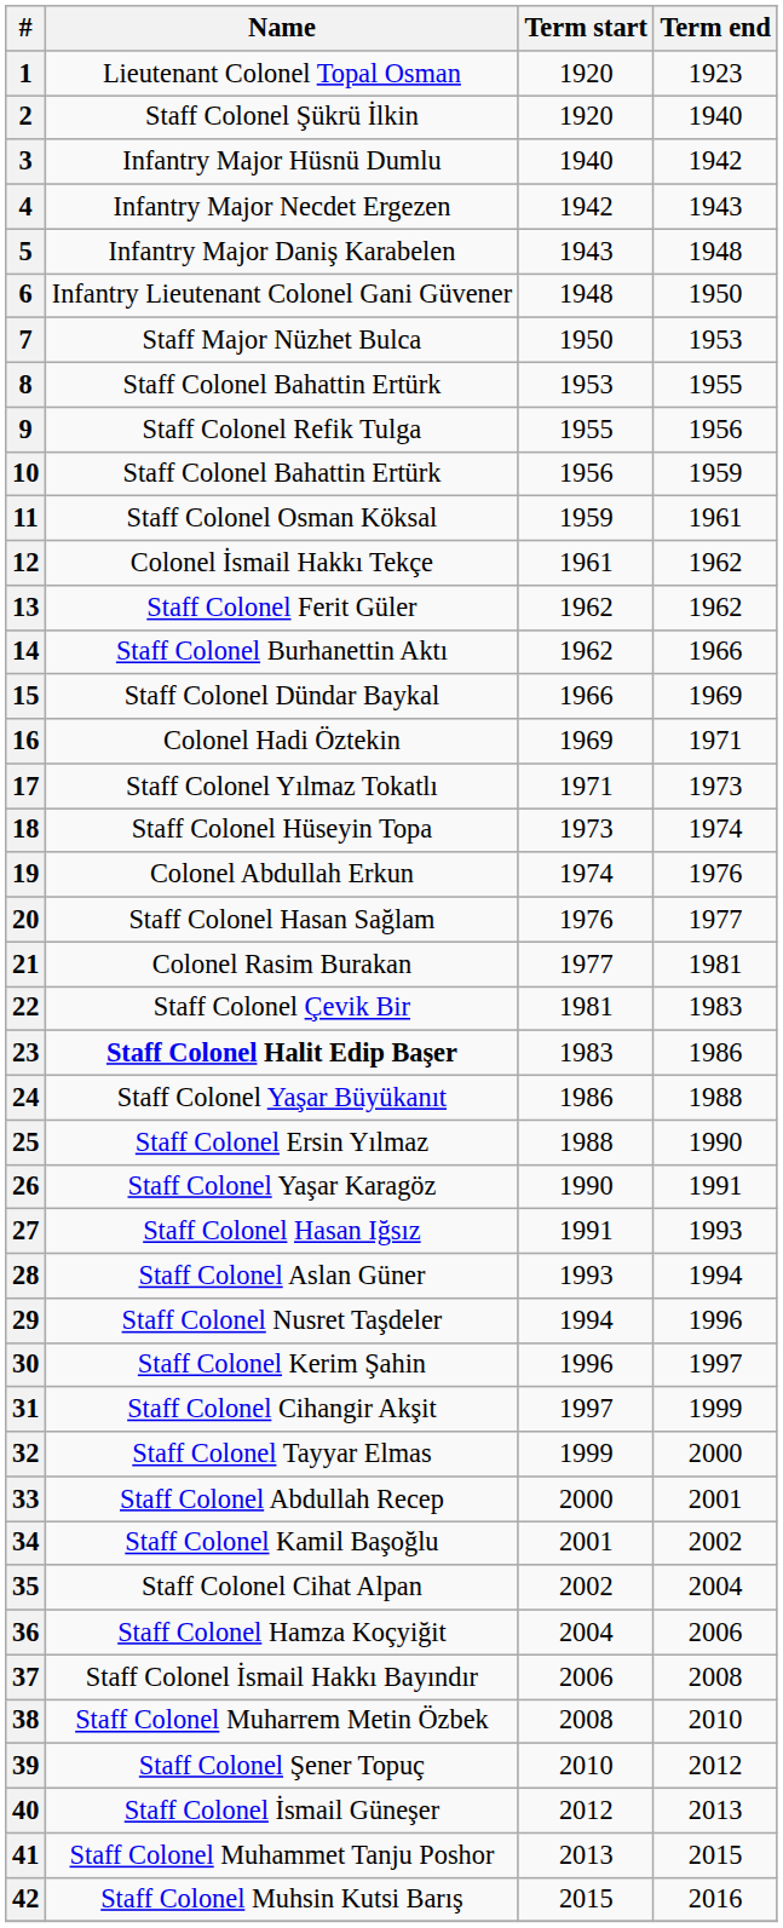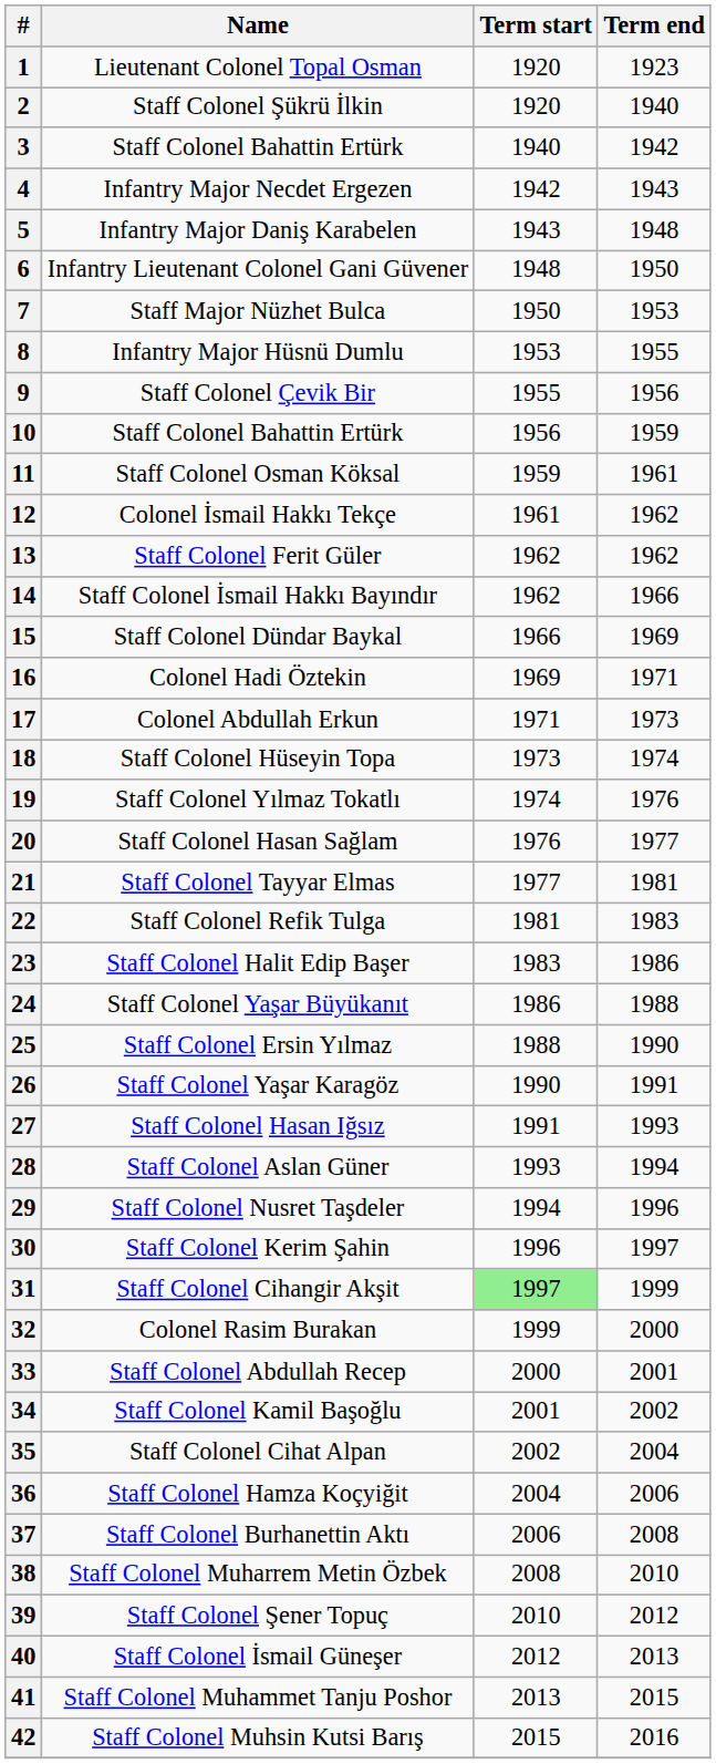 <table class="wikitable" style="text-align:center; font-size:90%;">
 <tr>
 <th>#</th>
 <th>Name</th>
 <th>Term start</th>
 <th>Term end</th>
 </tr>
 <tr>
 <th>1</th>
 <td>Lieutenant Colonel <a href='#'>Topal Osman</a></td>
 <td>1920</td>
 <td>1923</td>
 </tr>
 <tr>
 <th>2</th>
 <td>Staff Colonel Şükrü İlkin</td>
 <td>1920</td>
 <td>1940</td>
 </tr>
 <tr>
 <th>3</th>
-<td>Infantry Major Hüsnü Dumlu</td>
+<td>Staff Colonel Bahattin Ertürk</td>
 <td>1940</td>
 <td>1942</td>
 </tr>
 <tr>
 <th>4</th>
 <td>Infantry Major Necdet Ergezen</td>
 <td>1942</td>
 <td>1943</td>
 </tr>
 <tr>
 <th>5</th>
 <td>Infantry Major Daniş Karabelen</td>
 <td>1943</td>
 <td>1948</td>
 </tr>
 <tr>
 <th>6</th>
 <td>Infantry Lieutenant Colonel Gani Güvener</td>
 <td>1948</td>
 <td>1950</td>
 </tr>
 <tr>
 <th>7</th>
 <td>Staff Major Nüzhet Bulca</td>
 <td>1950</td>
 <td>1953</td>
 </tr>
 <tr>
 <th>8</th>
-<td>Staff Colonel Bahattin Ertürk</td>
+<td>Infantry Major Hüsnü Dumlu</td>
 <td>1953</td>
 <td>1955</td>
 </tr>
 <tr>
 <th>9</th>
-<td>Staff Colonel Refik Tulga</td>
+<td>Staff Colonel <a href='#'>Çevik Bir</a></td>
 <td>1955</td>
 <td>1956</td>
 </tr>
 <tr>
 <th>10</th>
 <td>Staff Colonel Bahattin Ertürk</td>
 <td>1956</td>
 <td>1959</td>
 </tr>
 <tr>
 <th>11</th>
 <td>Staff Colonel Osman Köksal</td>
 <td>1959</td>
 <td>1961</td>
 </tr>
 <tr>
 <th>12</th>
 <td>Colonel İsmail Hakkı Tekçe</td>
 <td>1961</td>
 <td>1962</td>
 </tr>
 <tr>
 <th>13</th>
 <td><a href='#'>Staff Colonel</a> Ferit Güler</td>
 <td>1962</td>
 <td>1962</td>
 </tr>
 <tr>
 <th>14</th>
-<td><a href='#'>Staff Colonel</a> Burhanettin Aktı</td>
+<td>Staff Colonel İsmail Hakkı Bayındır</td>
 <td>1962</td>
 <td>1966</td>
 </tr>
 <tr>
 <th>15</th>
 <td>Staff Colonel Dündar Baykal</td>
 <td>1966</td>
 <td>1969</td>
 </tr>
 <tr>
 <th>16</th>
 <td>Colonel Hadi Öztekin</td>
 <td>1969</td>
 <td>1971</td>
 </tr>
 <tr>
 <th>17</th>
-<td>Staff Colonel Yılmaz Tokatlı</td>
+<td>Colonel Abdullah Erkun</td>
 <td>1971</td>
 <td>1973</td>
 </tr>
 <tr>
 <th>18</th>
 <td>Staff Colonel Hüseyin Topa</td>
 <td>1973</td>
 <td>1974</td>
 </tr>
 <tr>
 <th>19</th>
-<td>Colonel Abdullah Erkun</td>
+<td>Staff Colonel Yılmaz Tokatlı</td>
 <td>1974</td>
 <td>1976</td>
 </tr>
 <tr>
 <th>20</th>
 <td>Staff Colonel Hasan Sağlam</td>
 <td>1976</td>
 <td>1977</td>
 </tr>
 <tr>
 <th>21</th>
-<td>Colonel Rasim Burakan</td>
+<td><a href='#'>Staff Colonel</a> Tayyar Elmas</td>
 <td>1977</td>
 <td>1981</td>
 </tr>
 <tr>
 <th>22</th>
-<td>Staff Colonel <a href='#'>Çevik Bir</a></td>
+<td>Staff Colonel Refik Tulga</td>
 <td>1981</td>
 <td>1983</td>
 </tr>
 <tr>
 <th>23</th>
-<td><strong><a href='#'>Staff Colonel</a> Halit Edip Başer</strong></td>
+<td><a href='#'>Staff Colonel</a> Halit Edip Başer</td>
 <td>1983</td>
 <td>1986</td>
 </tr>
 <tr>
 <th>24</th>
 <td>Staff Colonel <a href='#'>Yaşar Büyükanıt</a></td>
 <td>1986</td>
 <td>1988</td>
 </tr>
 <tr>
 <th>25</th>
 <td><a href='#'>Staff Colonel</a> Ersin Yılmaz</td>
 <td>1988</td>
 <td>1990</td>
 </tr>
 <tr>
 <th>26</th>
 <td><a href='#'>Staff Colonel</a> Yaşar Karagöz</td>
 <td>1990</td>
 <td>1991</td>
 </tr>
 <tr>
 <th>27</th>
 <td><a href='#'>Staff Colonel</a> <a href='#'>Hasan Iğsız</a></td>
 <td>1991</td>
 <td>1993</td>
 </tr>
 <tr>
 <th>28</th>
 <td><a href='#'>Staff Colonel</a> Aslan Güner</td>
 <td>1993</td>
 <td>1994</td>
 </tr>
 <tr>
 <th>29</th>
 <td><a href='#'>Staff Colonel</a> Nusret Taşdeler</td>
 <td>1994</td>
 <td>1996</td>
 </tr>
 <tr>
 <th>30</th>
 <td><a href='#'>Staff Colonel</a> Kerim Şahin</td>
 <td>1996</td>
 <td>1997</td>
 </tr>
 <tr>
 <th>31</th>
 <td><a href='#'>Staff Colonel</a> Cihangir Akşit</td>
-<td>1997</td>
+<td style="background: lightgreen;">1997</td>
 <td>1999</td>
 </tr>
 <tr>
 <th>32</th>
-<td><a href='#'>Staff Colonel</a> Tayyar Elmas</td>
+<td>Colonel Rasim Burakan</td>
 <td>1999</td>
 <td>2000</td>
 </tr>
 <tr>
 <th>33</th>
 <td><a href='#'>Staff Colonel</a> Abdullah Recep</td>
 <td>2000</td>
 <td>2001</td>
 </tr>
 <tr>
 <th>34</th>
 <td><a href='#'>Staff Colonel</a> Kamil Başoğlu</td>
 <td>2001</td>
 <td>2002</td>
 </tr>
 <tr>
 <th>35</th>
 <td>Staff Colonel Cihat Alpan</td>
 <td>2002</td>
 <td>2004</td>
 </tr>
 <tr>
 <th>36</th>
 <td><a href='#'>Staff Colonel</a> Hamza Koçyiğit</td>
 <td>2004</td>
 <td>2006</td>
 </tr>
 <tr>
 <th>37</th>
-<td>Staff Colonel İsmail Hakkı Bayındır</td>
+<td><a href='#'>Staff Colonel</a> Burhanettin Aktı</td>
 <td>2006</td>
 <td>2008</td>
 </tr>
 <tr>
 <th>38</th>
 <td><a href='#'>Staff Colonel</a> Muharrem Metin Özbek</td>
 <td>2008</td>
 <td>2010</td>
 </tr>
 <tr>
 <th>39</th>
 <td><a href='#'>Staff Colonel</a> Şener Topuç</td>
 <td>2010</td>
 <td>2012</td>
 </tr>
 <tr>
 <th>40</th>
 <td><a href='#'>Staff Colonel</a> İsmail Güneşer</td>
 <td>2012</td>
 <td>2013</td>
 </tr>
 <tr>
 <th>41</th>
 <td><a href='#'>Staff Colonel</a> Muhammet Tanju Poshor</td>
 <td>2013</td>
 <td>2015</td>
 </tr>
 <tr>
 <th>42</th>
 <td><a href='#'>Staff Colonel</a> Muhsin Kutsi Barış</td>
 <td>2015</td>
 <td>2016</td>
 </tr>
 <tr>
 </tr>
 </table>
